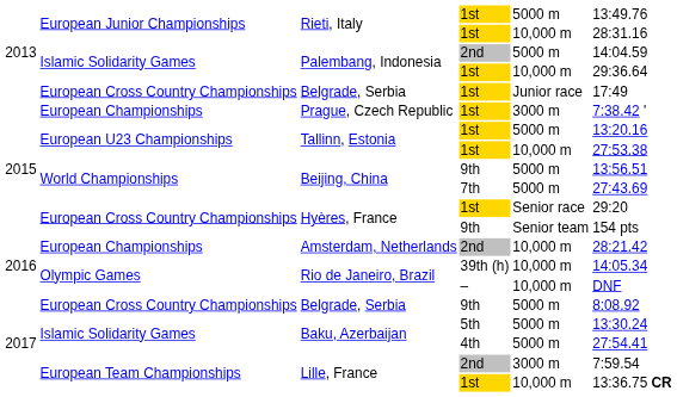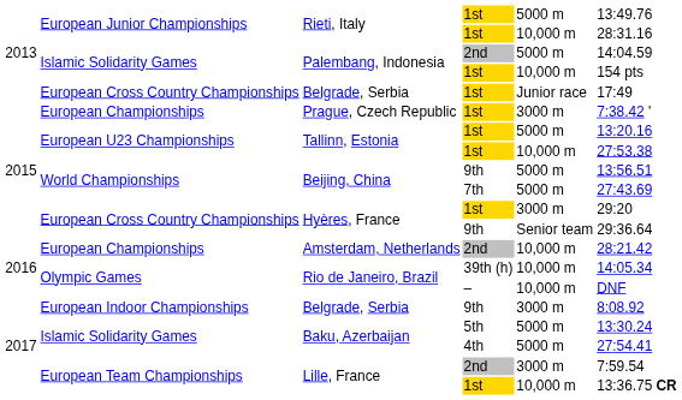 <table>
 <tr>
 <td rowspan=5>2013</td>
 <td rowspan=2><a href='#'>European Junior Championships</a></td>
 <td rowspan=2><a href='#'>Rieti</a>, Italy</td>
 <td bgcolor=gold>1st</td>
 <td>5000 m</td>
 <td>13:49.76</td>
 </tr>
 <tr>
 <td bgcolor=gold>1st</td>
 <td>10,000 m</td>
 <td>28:31.16 <strong></strong> <strong></strong></td>
 </tr>
 <tr>
 <td rowspan=2><a href='#'>Islamic Solidarity Games</a></td>
 <td rowspan=2><a href='#'>Palembang</a>, Indonesia</td>
 <td bgcolor=silver>2nd</td>
 <td>5000 m</td>
 <td>14:04.59</td>
 </tr>
 <tr>
 <td bgcolor=gold>1st</td>
 <td>10,000 m</td>
-<td>29:36.64</td>
+<td>154 pts</td>
 </tr>
 <tr>
 <td><a href='#'>European Cross Country Championships</a></td>
 <td><a href='#'>Belgrade</a>, Serbia</td>
 <td bgcolor=gold>1st</td>
 <td>Junior race</td>
 <td>17:49</td>
 </tr>
 <tr>
 <td rowspan=7>2015</td>
 <td><a href='#'>European Championships</a></td>
 <td><a href='#'>Prague</a>, Czech Republic</td>
 <td bgcolor=gold>1st</td>
 <td>3000 m</td>
 <td><a href='#'>7:38.42</a> <strong></strong> <strong></strong>'</td>
 </tr>
 <tr>
 <td rowspan=2><a href='#'>European U23 Championships</a></td>
 <td rowspan=2><a href='#'>Tallinn</a>, <a href='#'>Estonia</a></td>
 <td bgcolor=gold>1st</td>
 <td>5000 m</td>
 <td><a href='#'>13:20.16</a></td>
 </tr>
 <tr>
 <td bgcolor=gold>1st</td>
 <td>10,000 m</td>
 <td><a href='#'>27:53.38</a></td>
 </tr>
 <tr>
 <td rowspan=2><a href='#'>World Championships</a></td>
 <td rowspan=2><a href='#'>Beijing, China</a></td>
 <td>9th</td>
 <td>5000 m</td>
 <td><a href='#'>13:56.51</a></td>
 </tr>
 <tr>
 <td>7th</td>
 <td>5000 m</td>
 <td><a href='#'>27:43.69</a></td>
 </tr>
 <tr>
 <td rowspan=2><a href='#'>European Cross Country Championships</a></td>
 <td rowspan=2><a href='#'>Hyères</a>, France</td>
 <td bgcolor=gold>1st</td>
-<td>Senior race</td>
+<td>3000 m</td>
 <td>29:20</td>
 </tr>
 <tr>
 <td>9th</td>
 <td>Senior team</td>
-<td>154 pts</td>
+<td>29:36.64</td>
 </tr>
 <tr>
 <td rowspan=3>2016</td>
 <td><a href='#'>European Championships</a></td>
 <td><a href='#'>Amsterdam, Netherlands</a></td>
 <td bgcolor=silver>2nd</td>
 <td>10,000 m</td>
 <td><a href='#'>28:21.42</a></td>
 </tr>
 <tr>
 <td rowspan=2><a href='#'>Olympic Games</a></td>
 <td rowspan=2><a href='#'>Rio de Janeiro, Brazil</a></td>
 <td>39th (h)</td>
 <td>10,000 m</td>
 <td><a href='#'>14:05.34</a></td>
 </tr>
 <tr>
 <td>–</td>
 <td>10,000 m</td>
 <td><a href='#'>DNF</a></td>
 </tr>
 <tr>
 <td rowspan=5>2017</td>
-<td><a href='#'>European Cross Country Championships</a></td>
+<td><a href='#'>European Indoor Championships</a></td>
 <td><a href='#'>Belgrade</a>, <a href='#'>Serbia</a></td>
 <td>9th</td>
-<td>5000 m</td>
+<td>3000 m</td>
 <td><a href='#'>8:08.92</a></td>
 </tr>
 <tr>
 <td rowspan=2><a href='#'>Islamic Solidarity Games</a></td>
 <td rowspan=2><a href='#'>Baku, Azerbaijan</a></td>
 <td>5th</td>
 <td>5000 m</td>
 <td><a href='#'>13:30.24</a></td>
 </tr>
 <tr>
 <td>4th</td>
 <td>5000 m</td>
 <td><a href='#'>27:54.41</a></td>
 </tr>
 <tr>
 <td rowspan=2><a href='#'>European Team Championships</a></td>
 <td rowspan=2><a href='#'>Lille</a>, France</td>
 <td bgcolor=silver>2nd</td>
 <td>3000 m</td>
 <td>7:59.54</td>
 </tr>
 <tr>
 <td bgcolor=gold>1st</td>
 <td>10,000 m</td>
 <td>13:36.75 <strong>CR</strong></td>
 </tr>
 </table>
